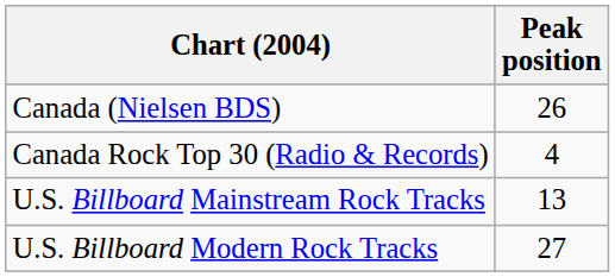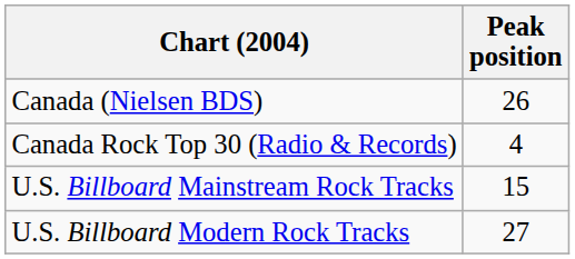 <table class="wikitable">
 <tr>
 <th>Chart (2004)</th>
 <th>Peak<br>position</th>
 </tr>
 <tr>
 <td>Canada  (<a href='#'>Nielsen BDS</a>)</td>
 <td align="center">26</td>
 </tr>
 <tr>
 <td>Canada Rock Top 30 (<a href='#'>Radio & Records</a>)</td>
 <td align="center">4</td>
 </tr>
 <tr>
 <td>U.S. <em><a href='#'>Billboard</a></em> <a href='#'>Mainstream Rock Tracks</a></td>
-<td align="center">13</td>
+<td align="center">15</td>
 </tr>
 <tr>
 <td>U.S. <em>Billboard</em> <a href='#'>Modern Rock Tracks</a></td>
 <td align="center">27</td>
 </tr>
 </table>
